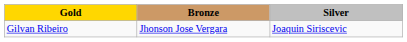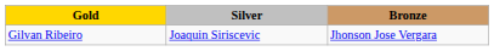 <table class="wikitable" style="text-align:left">
 <tr align="center">
 <td width=200 bgcolor=gold><strong>Gold</strong></td>
+<td width=200 bgcolor=silver><strong>Silver</strong></td>
 <td width=200 bgcolor=CC9966><strong>Bronze</strong></td>
-<td width=200 bgcolor=silver><strong>Silver</strong></td>
 </tr>
 <tr>
 <td><a href='#'>Gilvan Ribeiro</a><br><em></em></td>
+<td><a href='#'>Joaquin Siriscevic</a><br><em></em></td>
 <td><a href='#'>Jhonson Jose Vergara</a><br><em></em></td>
-<td><a href='#'>Joaquin Siriscevic</a><br><em></em></td>
 </tr>
 </table>
